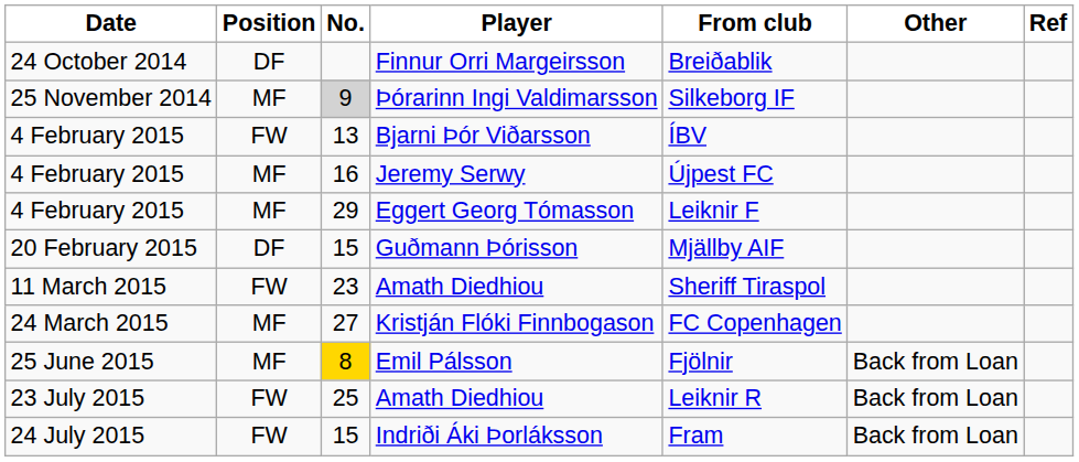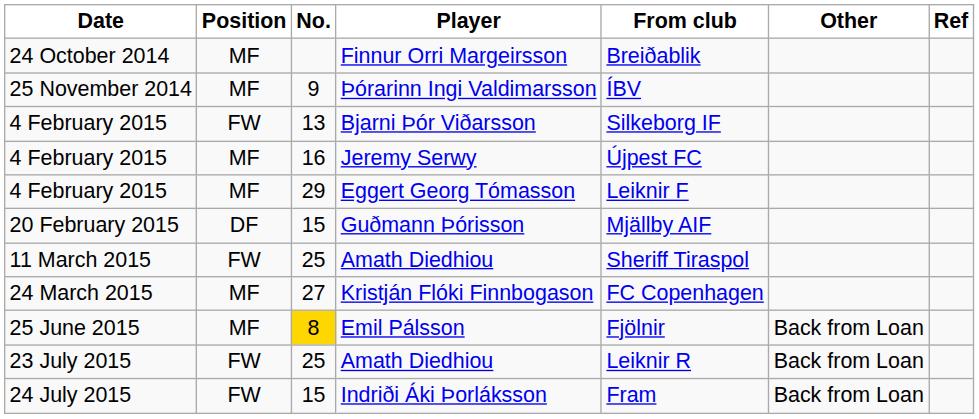 <table class="wikitable sortable">
 <tr>
 <th style="background:#FFFFFF; color:black;"><strong>Date</strong></th>
 <th style="background:#FFFFFF; color:black;"><strong>Position</strong></th>
 <th style="background:#FFFFFF; color:black;"><strong>No.</strong></th>
 <th style="background:#FFFFFF; color:black;"><strong>Player</strong></th>
 <th style="background:#FFFFFF; color:black;"><strong>From club</strong></th>
 <th style="background:#FFFFFF; color:black;"><strong>Other</strong></th>
 <th style="background:#FFFFFF; color:black;"><strong>Ref</strong></th>
 </tr>
 <tr>
 <td>24 October 2014</td>
-<td style="text-align:center;">DF</td>
+<td style="text-align:center;">MF</td>
 <td style="text-align:center;"></td>
 <td style="text-align:left;"> <a href='#'>Finnur Orri Margeirsson</a></td>
 <td style="text-align:left;"> <a href='#'>Breiðablik</a></td>
 <td></td>
 <td></td>
 </tr>
 <tr>
 <td>25 November 2014</td>
 <td style="text-align:center;">MF</td>
-<td style="background: lightgrey; text-align:center;">9</td>
+<td style="text-align:center;">9</td>
 <td style="text-align:left;"> <a href='#'>Þórarinn Ingi Valdimarsson</a></td>
-<td style="text-align:left;"> <a href='#'>Silkeborg IF</a></td>
+<td style="text-align:left;"> <a href='#'>ÍBV</a></td>
 <td style="text-align:center;"></td>
 <td></td>
 </tr>
 <tr>
 <td>4 February 2015</td>
 <td style="text-align:center;">FW</td>
 <td style="text-align:center;">13</td>
 <td style="text-align:left;"> <a href='#'>Bjarni Þór Viðarsson</a></td>
-<td style="text-align:left;"> <a href='#'>ÍBV</a></td>
+<td style="text-align:left;"> <a href='#'>Silkeborg IF</a></td>
 <td></td>
 <td></td>
 </tr>
 <tr>
 <td>4 February 2015</td>
 <td style="text-align:center;">MF</td>
 <td style="text-align:center;">16</td>
 <td style="text-align:left;"> <a href='#'>Jeremy Serwy</a></td>
 <td style="text-align:left;"> <a href='#'>Újpest FC</a></td>
 <td></td>
 <td></td>
 </tr>
 <tr>
 <td>4 February 2015</td>
 <td style="text-align:center;">MF</td>
 <td style="text-align:center;">29</td>
 <td style="text-align:left;"> <a href='#'>Eggert Georg Tómasson</a></td>
 <td style="text-align:left;"> <a href='#'>Leiknir F</a></td>
 <td style="text-align:center;"></td>
 <td></td>
 </tr>
 <tr>
 <td>20 February 2015</td>
 <td style="text-align:center;">DF</td>
 <td style="text-align:center;">15</td>
 <td style="text-align:left;"> <a href='#'>Guðmann Þórisson</a></td>
 <td style="text-align:left;"> <a href='#'>Mjällby AIF</a></td>
 <td style="text-align:center;"></td>
 <td></td>
 </tr>
 <tr>
 <td>11 March 2015</td>
 <td style="text-align:center;">FW</td>
-<td style="text-align:center;">23</td>
+<td style="text-align:center;">25</td>
 <td style="text-align:left;"> <a href='#'>Amath Diedhiou</a></td>
 <td style="text-align:left;"> <a href='#'>Sheriff Tiraspol</a></td>
 <td style="text-align:center;"></td>
 <td></td>
 </tr>
 <tr>
 <td>24 March 2015</td>
 <td style="text-align:center;">MF</td>
 <td style="text-align:center;">27</td>
 <td style="text-align:left;"> <a href='#'>Kristján Flóki Finnbogason</a></td>
 <td style="text-align:left;"> <a href='#'>FC Copenhagen</a></td>
 <td style="text-align:center;"></td>
 <td></td>
 </tr>
 <tr>
 <td>25 June 2015</td>
 <td style="text-align:center;">MF</td>
 <td style="background: gold; text-align:center;">8</td>
 <td style="text-align:left;"> <a href='#'>Emil Pálsson</a></td>
 <td style="text-align:left;"> <a href='#'>Fjölnir</a></td>
 <td style="text-align:center;">Back from Loan</td>
 <td></td>
 </tr>
 <tr>
 <td>23 July 2015</td>
 <td style="text-align:center;">FW</td>
 <td style="text-align:center;">25</td>
 <td style="text-align:left;"> <a href='#'>Amath Diedhiou</a></td>
 <td style="text-align:left;"> <a href='#'>Leiknir R</a></td>
 <td style="text-align:center;">Back from Loan</td>
 <td></td>
 </tr>
 <tr>
 <td>24 July 2015</td>
 <td style="text-align:center;">FW</td>
 <td style="text-align:center;">15</td>
 <td style="text-align:left;"> <a href='#'>Indriði Áki Þorláksson</a></td>
 <td style="text-align:left;"> <a href='#'>Fram</a></td>
 <td style="text-align:center;">Back from Loan</td>
 <td></td>
 </tr>
 </table>
